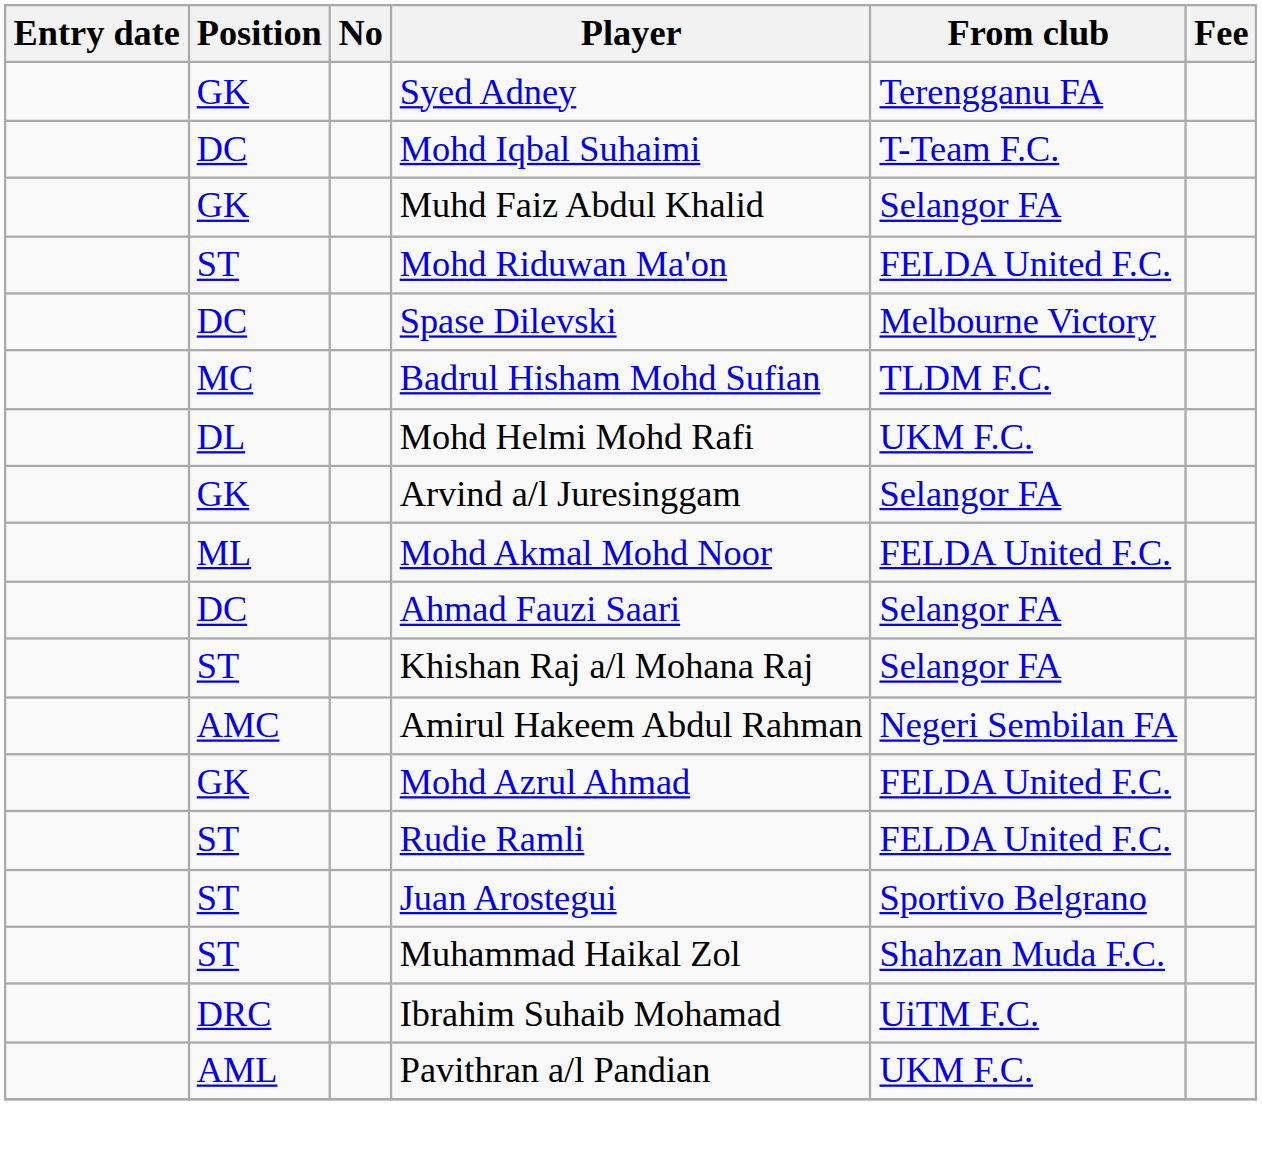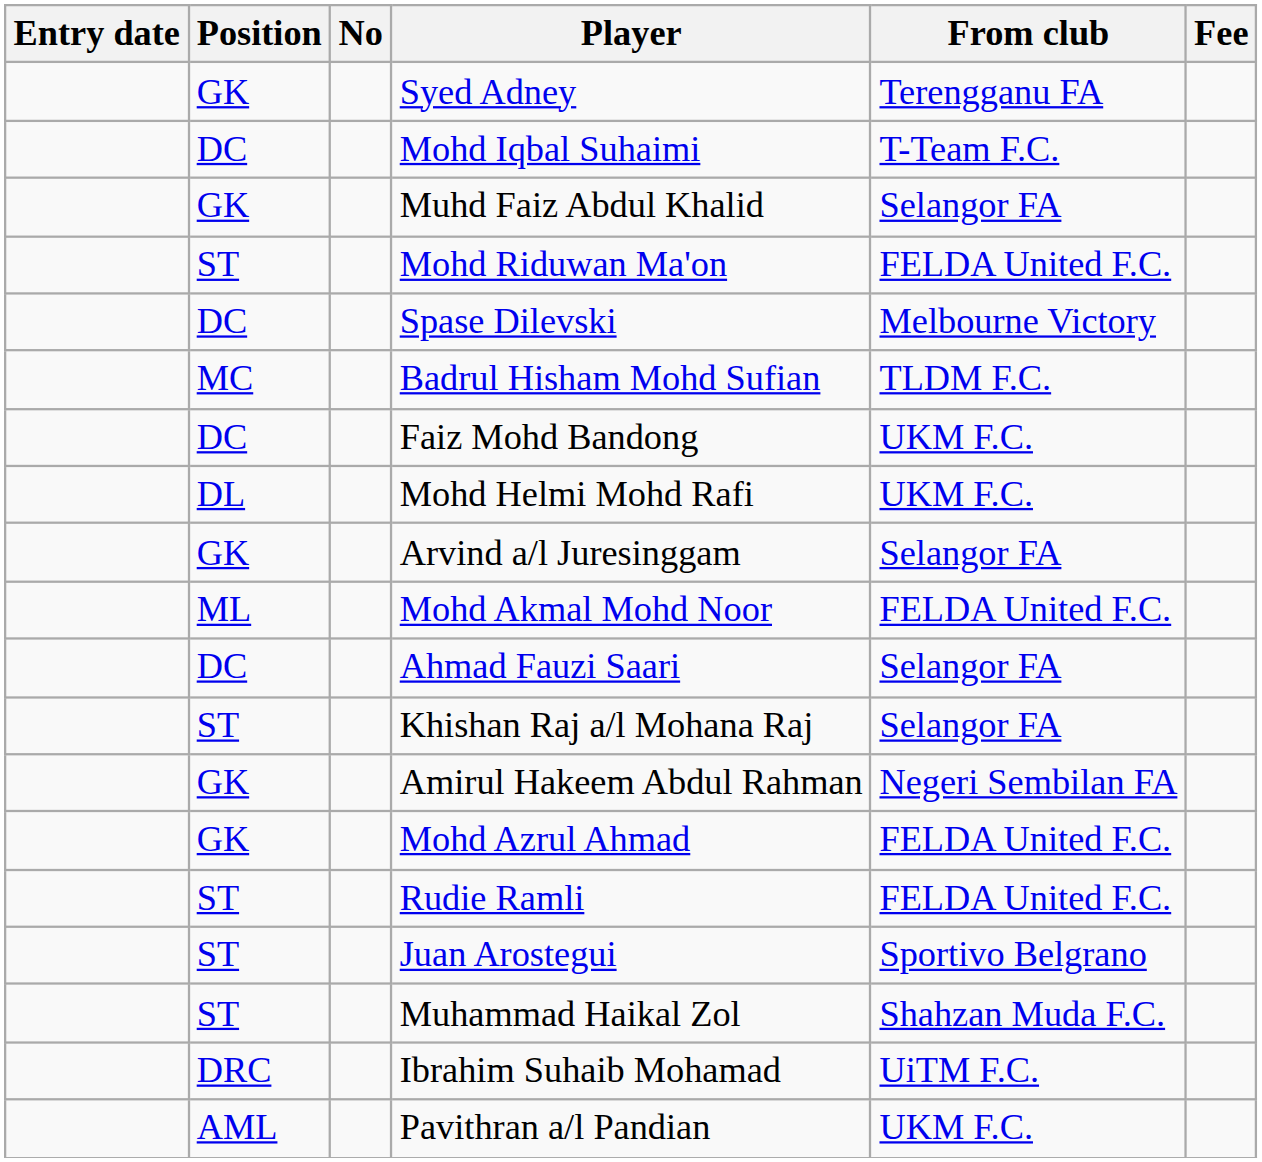 <table class="wikitable sortable">
 <tr>
 <th>Entry date</th>
 <th>Position</th>
 <th>No</th>
 <th>Player</th>
 <th>From club</th>
 <th>Fee</th>
 </tr>
 <tr>
 <td></td>
 <td align="left"><a href='#'>GK</a></td>
 <td align="left"></td>
 <td align="left"> <a href='#'>Syed Adney</a></td>
 <td align="left"> <a href='#'>Terengganu FA</a></td>
 <td align=right></td>
 </tr>
 <tr>
 <td></td>
 <td align="left"><a href='#'>DC</a></td>
 <td align="center"></td>
 <td align="left"> <a href='#'>Mohd Iqbal Suhaimi</a></td>
 <td align="left"> <a href='#'>T-Team F.C.</a></td>
 <td align=right></td>
 </tr>
 <tr>
 <td></td>
 <td align="left"><a href='#'>GK</a></td>
 <td align="center"></td>
 <td align="left"> Muhd Faiz Abdul Khalid</td>
 <td align="left"> <a href='#'>Selangor FA</a></td>
 <td align=right></td>
 </tr>
 <tr>
 <td></td>
 <td align="left"><a href='#'>ST</a></td>
 <td align="center"></td>
 <td align="left"> <a href='#'>Mohd Riduwan Ma'on</a></td>
 <td align="left"> <a href='#'>FELDA United F.C.</a></td>
 <td align=right></td>
 </tr>
 <tr>
 <td></td>
 <td align="left"><a href='#'>DC</a></td>
 <td align="center"></td>
 <td align="left"> <a href='#'>Spase Dilevski</a></td>
 <td align="left"> <a href='#'>Melbourne Victory</a></td>
 <td align=right></td>
 </tr>
 <tr>
 <td></td>
 <td align="left"><a href='#'>MC</a></td>
 <td align="center"></td>
 <td align="left"> <a href='#'>Badrul Hisham Mohd Sufian</a></td>
 <td align="left"> <a href='#'>TLDM F.C.</a></td>
 <td align=right></td>
 </tr>
 <tr>
 <td></td>
+<td align="left"><a href='#'>DC</a></td>
+<td align="center"></td>
+<td align="left"> Faiz Mohd Bandong</td>
+<td align="left"> <a href='#'>UKM F.C.</a></td>
+<td align=right></td>
+</tr>
+<tr>
+<td></td>
 <td align="left"><a href='#'>DL</a></td>
 <td align="center"></td>
 <td align="left"> Mohd Helmi Mohd Rafi</td>
 <td align="left"> <a href='#'>UKM F.C.</a></td>
 <td align=right></td>
 </tr>
 <tr>
 <td></td>
 <td align="left"><a href='#'>GK</a></td>
 <td align="center"></td>
 <td align="left"> Arvind a/l Juresinggam</td>
 <td align="left"> <a href='#'>Selangor FA</a></td>
 <td align=right></td>
 </tr>
 <tr>
 <td></td>
 <td align="left"><a href='#'>ML</a></td>
 <td align="center"></td>
 <td align="left"> <a href='#'>Mohd Akmal Mohd Noor</a></td>
 <td align="left"> <a href='#'>FELDA United F.C.</a></td>
 <td align=right></td>
 </tr>
 <tr>
 <td></td>
 <td align="left"><a href='#'>DC</a></td>
 <td align="center"></td>
 <td align="left"> <a href='#'>Ahmad Fauzi Saari</a></td>
 <td align="left"> <a href='#'>Selangor FA</a></td>
 <td align=right></td>
 </tr>
 <tr>
 <td></td>
 <td align="left"><a href='#'>ST</a></td>
 <td align="center"></td>
 <td align="left"> Khishan Raj a/l Mohana Raj</td>
 <td align="left"> <a href='#'>Selangor FA</a></td>
 <td align=right></td>
 </tr>
 <tr>
 <td></td>
-<td align="left"><a href='#'>AMC</a></td>
+<td align="left"><a href='#'>GK</a></td>
 <td align="center"></td>
 <td align="left"> Amirul Hakeem Abdul Rahman</td>
 <td align="left"> <a href='#'>Negeri Sembilan FA</a></td>
 <td align=right></td>
 </tr>
 <tr>
 <td></td>
 <td align="left"><a href='#'>GK</a></td>
 <td align="center"></td>
 <td align="left"> <a href='#'>Mohd Azrul Ahmad</a></td>
 <td align="left"> <a href='#'>FELDA United F.C.</a></td>
 <td align=right></td>
 </tr>
 <tr>
 <td></td>
 <td align="left"><a href='#'>ST</a></td>
 <td align="center"></td>
 <td align="left"> <a href='#'>Rudie Ramli</a></td>
 <td align="left"> <a href='#'>FELDA United F.C.</a></td>
 <td align=right></td>
 </tr>
 <tr>
 <td></td>
 <td align="left"><a href='#'>ST</a></td>
 <td align="center"></td>
 <td align="left"> <a href='#'>Juan Arostegui</a></td>
 <td align="left"> <a href='#'>Sportivo Belgrano</a></td>
 <td align=right></td>
 </tr>
 <tr>
 <td></td>
 <td align="left"><a href='#'>ST</a></td>
 <td align="center"></td>
 <td align="left"> Muhammad Haikal Zol</td>
 <td align="left"> <a href='#'>Shahzan Muda F.C.</a></td>
 <td align=right></td>
 </tr>
 <tr>
 <td></td>
 <td align="left"><a href='#'>DRC</a></td>
 <td align="center"></td>
 <td align="left"> Ibrahim Suhaib Mohamad</td>
 <td align="left"> <a href='#'>UiTM F.C.</a></td>
 <td align=right></td>
 </tr>
 <tr>
 <td></td>
 <td align="left"><a href='#'>AML</a></td>
 <td align="center"></td>
 <td align="left"> Pavithran a/l Pandian</td>
 <td align="left"> <a href='#'>UKM F.C.</a></td>
 <td align=right></td>
 </tr>
 <tr>
 </tr>
 </table>
